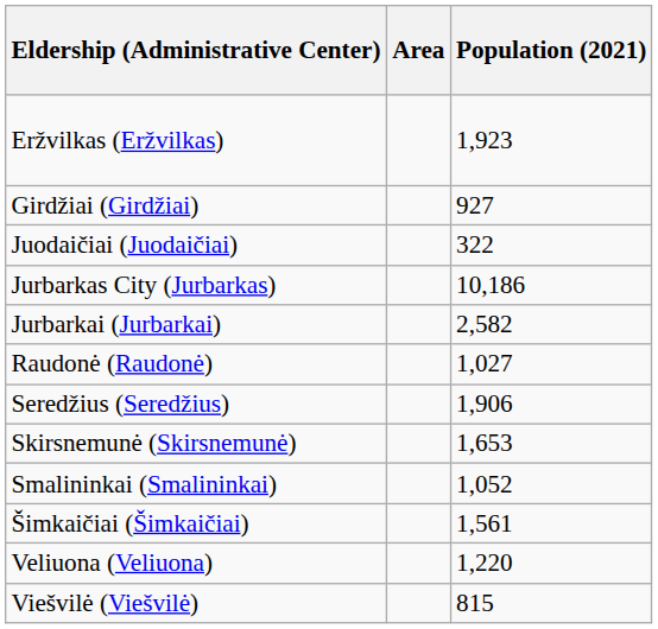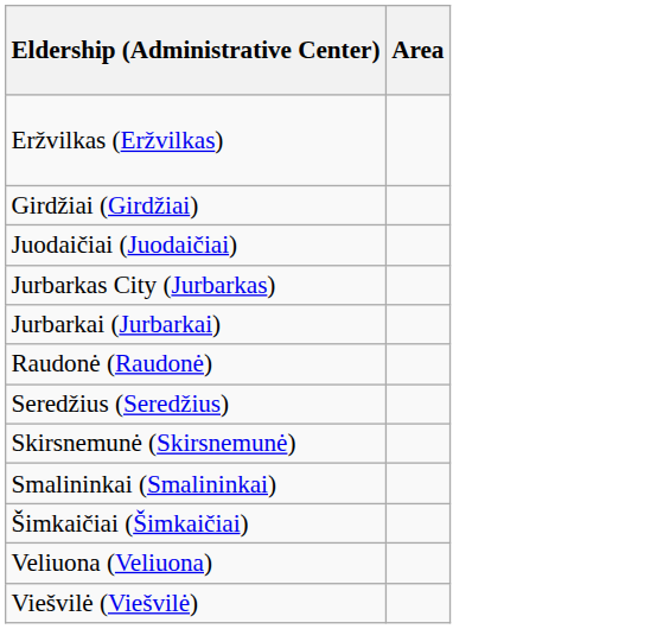 <table class="sortable wikitable" style="text-align: left; margin: 0 0 0 0;">
 <tr>
 <th scope="col" height="50px">Eldership (Administrative Center)</th>
 <th scope="col">Area</th>
-<th scope="col"><strong>Population (2021)</strong></th>
 </tr>
 <tr>
 <td scope="row" height="50px">Eržvilkas (<a href='#'>Eržvilkas</a>)</td>
 <td></td>
-<td>1,923</td>
 </tr>
 <tr>
 <td>Girdžiai (<a href='#'>Girdžiai</a>)</td>
 <td></td>
-<td>927</td>
 </tr>
 <tr>
 <td>Juodaičiai (<a href='#'>Juodaičiai</a>)</td>
 <td></td>
-<td>322</td>
 </tr>
 <tr>
 <td>Jurbarkas City (<a href='#'>Jurbarkas</a>)</td>
 <td></td>
-<td>10,186</td>
 </tr>
 <tr>
 <td>Jurbarkai (<a href='#'>Jurbarkai</a>)</td>
 <td></td>
-<td>2,582</td>
 </tr>
 <tr>
 <td>Raudonė (<a href='#'>Raudonė</a>)</td>
 <td></td>
-<td>1,027</td>
 </tr>
 <tr>
 <td>Seredžius (<a href='#'>Seredžius</a>)</td>
 <td></td>
-<td>1,906</td>
 </tr>
 <tr>
 <td>Skirsnemunė (<a href='#'>Skirsnemunė</a>)</td>
 <td></td>
-<td>1,653</td>
 </tr>
 <tr>
 <td>Smalininkai (<a href='#'>Smalininkai</a>)</td>
 <td></td>
-<td>1,052</td>
 </tr>
 <tr>
 <td>Šimkaičiai (<a href='#'>Šimkaičiai</a>)</td>
 <td></td>
-<td>1,561</td>
 </tr>
 <tr>
 <td>Veliuona (<a href='#'>Veliuona</a>)</td>
 <td></td>
-<td>1,220</td>
 </tr>
 <tr>
 <td>Viešvilė (<a href='#'>Viešvilė</a>)</td>
 <td></td>
-<td>815</td>
 </tr>
 </table>
